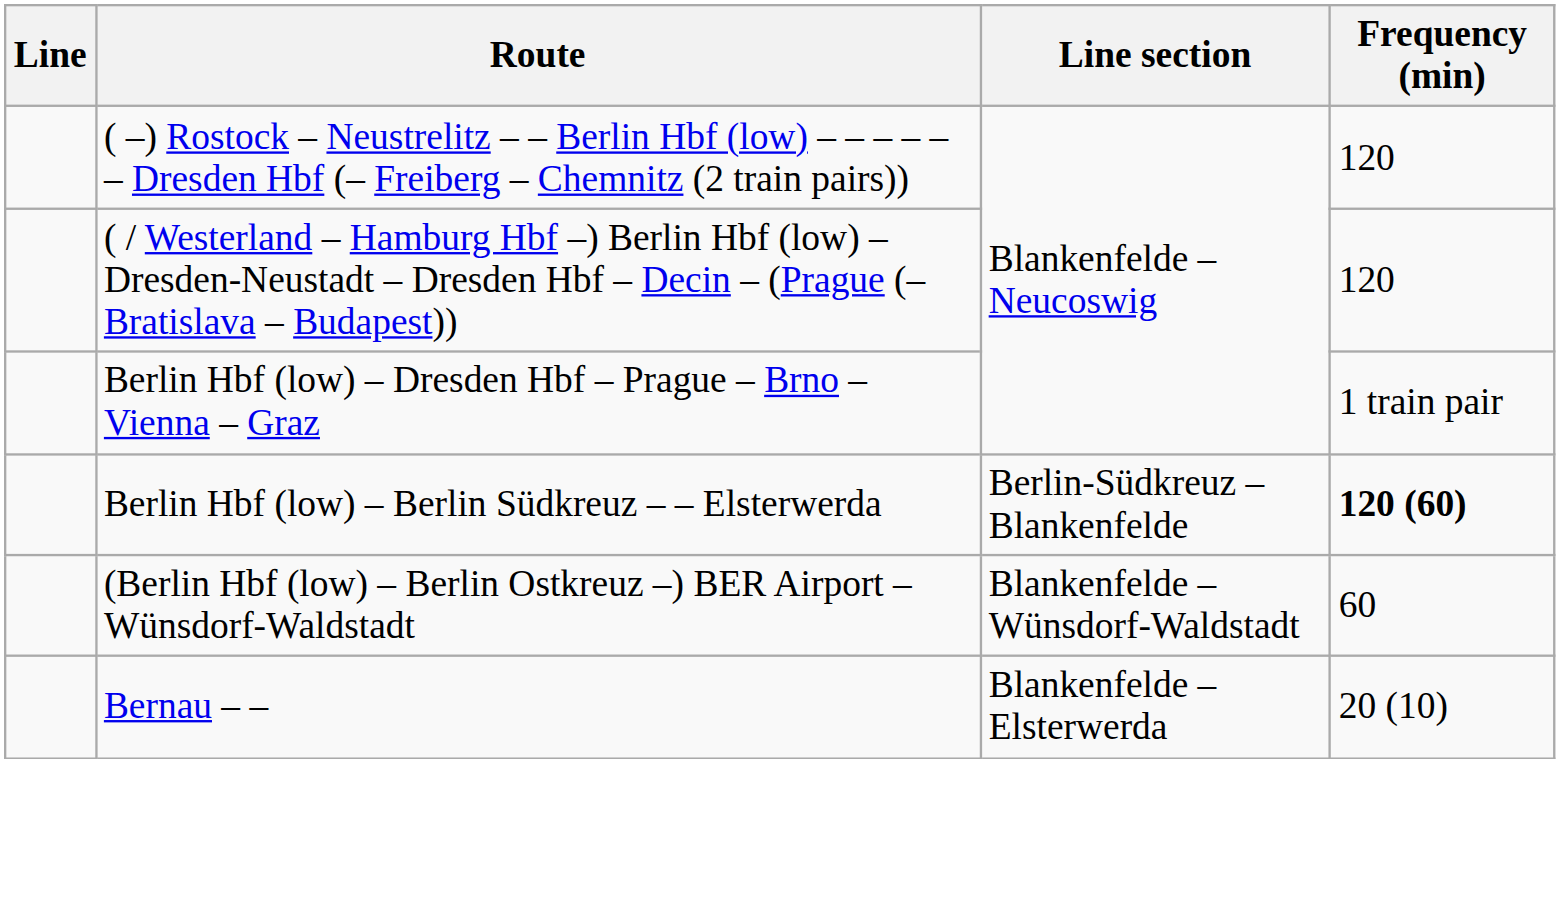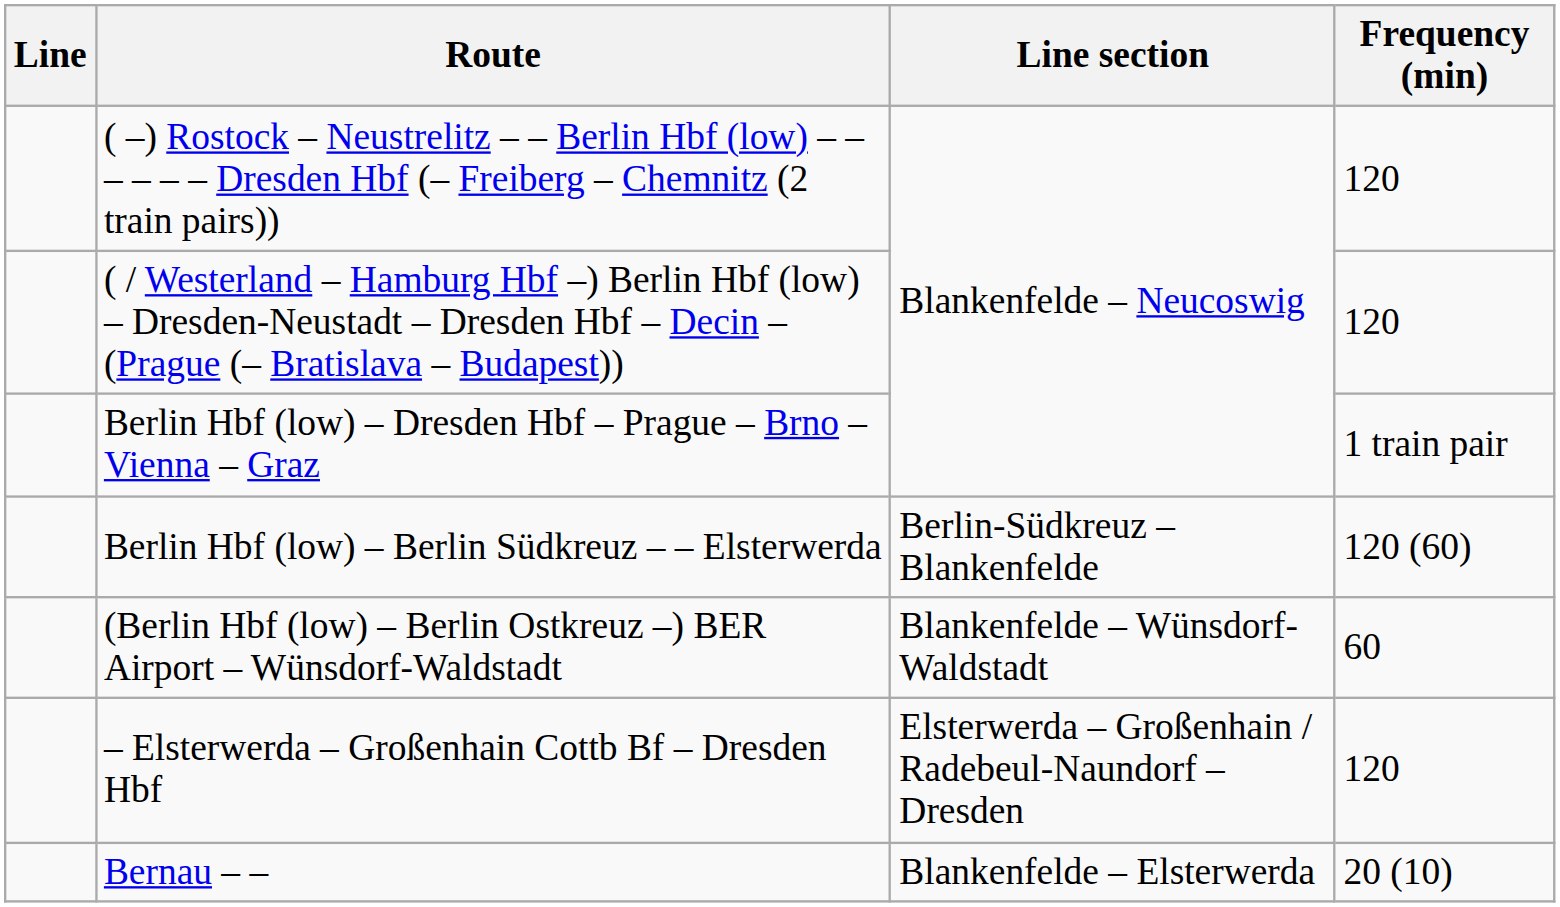 <table class="wikitable" width="75%">
 <tr class="hintergrundfarbe5">
 <th>Line</th>
 <th>Route</th>
 <th>Line section</th>
 <th>Frequency (min)</th>
 </tr>
 <tr>
 <td></td>
 <td>( –) <a href='#'>Rostock</a> – <a href='#'>Neustrelitz</a> –  – <a href='#'>Berlin Hbf (low)</a> –  –  –  –  –  – <a href='#'>Dresden Hbf</a> (– <a href='#'>Freiberg</a> – <a href='#'>Chemnitz</a> (2 train pairs))</td>
 <td rowspan=3>Blankenfelde – <a href='#'>Neucoswig</a></td>
 <td>120</td>
 </tr>
 <tr>
 <td></td>
 <td>( / <a href='#'>Westerland</a> – <a href='#'>Hamburg Hbf</a> –) Berlin Hbf (low) – Dresden-Neustadt – Dresden Hbf – <a href='#'>Decin</a> – (<a href='#'>Prague</a> (– <a href='#'>Bratislava</a> – <a href='#'>Budapest</a>))</td>
 <td>120</td>
 </tr>
 <tr>
 <td></td>
 <td>Berlin Hbf (low) – Dresden Hbf – Prague – <a href='#'>Brno</a> – <a href='#'>Vienna</a> – <a href='#'>Graz</a></td>
 <td>1 train pair</td>
 </tr>
 <tr>
 <td></td>
 <td>Berlin Hbf (low) – Berlin Südkreuz –  – Elsterwerda</td>
 <td>Berlin-Südkreuz – Blankenfelde</td>
-<td><strong>120 (60)</strong></td>
+<td>120 (60)</td>
 </tr>
 <tr>
 <td></td>
 <td>(Berlin Hbf (low) – Berlin Ostkreuz –) BER Airport – Wünsdorf-Waldstadt</td>
 <td>Blankenfelde – Wünsdorf-Waldstadt</td>
 <td>60</td>
 </tr>
 <tr>
 <td></td>
+<td> – Elsterwerda – Großenhain Cottb Bf – Dresden Hbf</td>
+<td>Elsterwerda – Großenhain / Radebeul-Naundorf – Dresden</td>
+<td>120</td>
+</tr>
+<tr>
+<td></td>
 <td><a href='#'>Bernau</a> –  – </td>
 <td>Blankenfelde – Elsterwerda</td>
 <td>20 (10)</td>
 </tr>
 </table>
